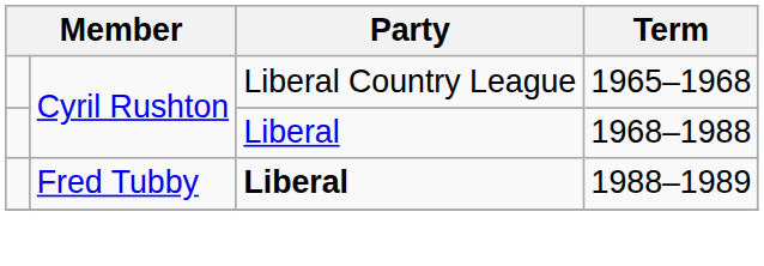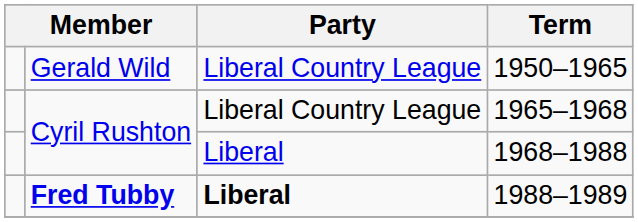 <table class="wikitable">
 <tr>
 <th colspan="2">Member</th>
 <th>Party</th>
 <th>Term</th>
+</tr>
+<tr>
+<td> </td>
+<td><a href='#'>Gerald Wild</a></td>
+<td><a href='#'>Liberal Country League</a></td>
+<td>1950–1965</td>
 </tr>
 <tr>
 <td> </td>
 <td rowspan="2"><a href='#'>Cyril Rushton</a></td>
 <td>Liberal Country League</td>
 <td>1965–1968</td>
 </tr>
 <tr>
 <td> </td>
 <td><a href='#'>Liberal</a></td>
 <td>1968–1988</td>
 </tr>
 <tr>
 <td> </td>
-<td><a href='#'>Fred Tubby</a></td>
+<td><strong><a href='#'>Fred Tubby</a></strong></td>
 <td><strong>Liberal</strong></td>
 <td>1988–1989</td>
 </tr>
 <tr>
 </tr>
 </table>
